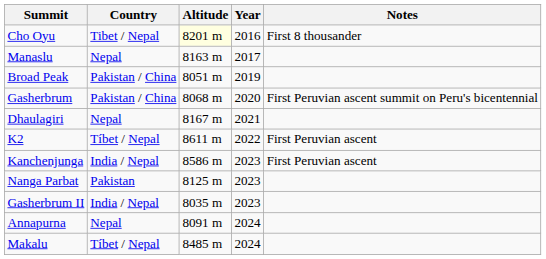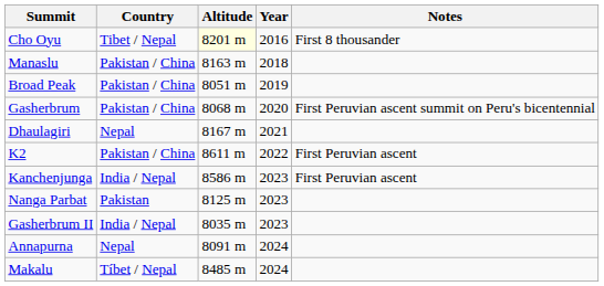 <table class="wikitable sortable" align="center">
 <tr>
 <th>Summit</th>
 <th>Country</th>
 <th>Altitude</th>
 <th>Year</th>
 <th>Notes</th>
 </tr>
 <tr>
 <td><a href='#'>Cho Oyu</a></td>
 <td><a href='#'>Tibet</a> / <a href='#'>Nepal</a></td>
 <td style="background: lightyellow;">8201 m</td>
 <td>2016</td>
 <td>First 8 thousander</td>
 </tr>
 <tr>
 <td><a href='#'>Manaslu</a></td>
-<td><a href='#'>Nepal</a></td>
+<td><a href='#'>Pakistan</a> / <a href='#'>China</a></td>
 <td>8163 m</td>
-<td>2017</td>
+<td>2018</td>
 <td></td>
 </tr>
 <tr>
 <td><a href='#'>Broad Peak</a></td>
 <td><a href='#'>Pakistan</a> / <a href='#'>China</a></td>
 <td>8051 m</td>
 <td>2019</td>
 <td></td>
 </tr>
 <tr>
 <td><a href='#'>Gasherbrum</a></td>
 <td><a href='#'>Pakistan</a> / <a href='#'>China</a></td>
 <td>8068 m</td>
 <td>2020</td>
 <td>First Peruvian ascent summit on Peru's bicentennial</td>
 </tr>
 <tr>
 <td><a href='#'>Dhaulagiri</a></td>
 <td><a href='#'>Nepal</a></td>
 <td>8167 m</td>
 <td>2021</td>
 <td></td>
 </tr>
 <tr>
 <td><a href='#'>K2</a></td>
-<td><a href='#'>Tíbet</a> / <a href='#'>Nepal</a></td>
+<td><a href='#'>Pakistan</a> / <a href='#'>China</a></td>
 <td>8611 m</td>
 <td>2022</td>
 <td>First Peruvian ascent</td>
 </tr>
 <tr>
 <td><a href='#'>Kanchenjunga</a></td>
 <td><a href='#'>India</a> / <a href='#'>Nepal</a></td>
 <td>8586 m</td>
 <td>2023</td>
 <td>First Peruvian ascent</td>
 </tr>
 <tr>
 <td><a href='#'>Nanga Parbat</a></td>
 <td><a href='#'>Pakistan</a></td>
 <td>8125 m</td>
 <td>2023</td>
 <td></td>
 </tr>
 <tr>
 <td><a href='#'>Gasherbrum II</a></td>
 <td><a href='#'>India</a> / <a href='#'>Nepal</a></td>
 <td>8035 m</td>
 <td>2023</td>
 <td></td>
 </tr>
 <tr>
 <td><a href='#'>Annapurna</a></td>
 <td><a href='#'>Nepal</a></td>
 <td>8091 m</td>
 <td>2024</td>
 <td></td>
 </tr>
 <tr>
 <td><a href='#'>Makalu</a></td>
 <td><a href='#'>Tíbet</a> / <a href='#'>Nepal</a></td>
 <td>8485 m</td>
 <td>2024</td>
 <td></td>
 </tr>
 </table>
